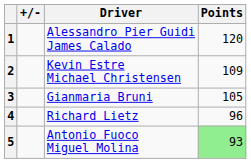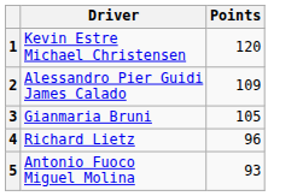 <table class="wikitable" style="font-size:95%;">
 <tr>
 <th scope="col"></th>
-<th scope="col">+/-</th>
 <th scope="col">Driver</th>
 <th scope="col">Points</th>
 </tr>
 <tr>
 <th align="center">1</th>
-<td align="left"></td>
-<td> <a href='#'>Alessandro Pier Guidi</a><br> <a href='#'>James Calado</a></td>
+<td> <a href='#'>Kevin Estre</a><br> <a href='#'>Michael Christensen</a></td>
 <td align="right">120</td>
 </tr>
 <tr>
 <th align="center">2</th>
-<td align="left"></td>
-<td> <a href='#'>Kevin Estre</a><br> <a href='#'>Michael Christensen</a></td>
+<td> <a href='#'>Alessandro Pier Guidi</a><br> <a href='#'>James Calado</a></td>
 <td align="right">109</td>
 </tr>
 <tr>
 <th align="center">3</th>
-<td align="left"></td>
 <td> <a href='#'>Gianmaria Bruni</a></td>
 <td align="right">105</td>
 </tr>
 <tr>
 <th align="center">4</th>
-<td align="left"></td>
 <td> <a href='#'>Richard Lietz</a></td>
 <td align="right">96</td>
 </tr>
 <tr>
 <th align="center">5</th>
-<td align="left"></td>
 <td> <a href='#'>Antonio Fuoco</a><br> <a href='#'>Miguel Molina</a></td>
-<td align="right" style="background: lightgreen;">93</td>
+<td align="right">93</td>
 </tr>
 </table>
